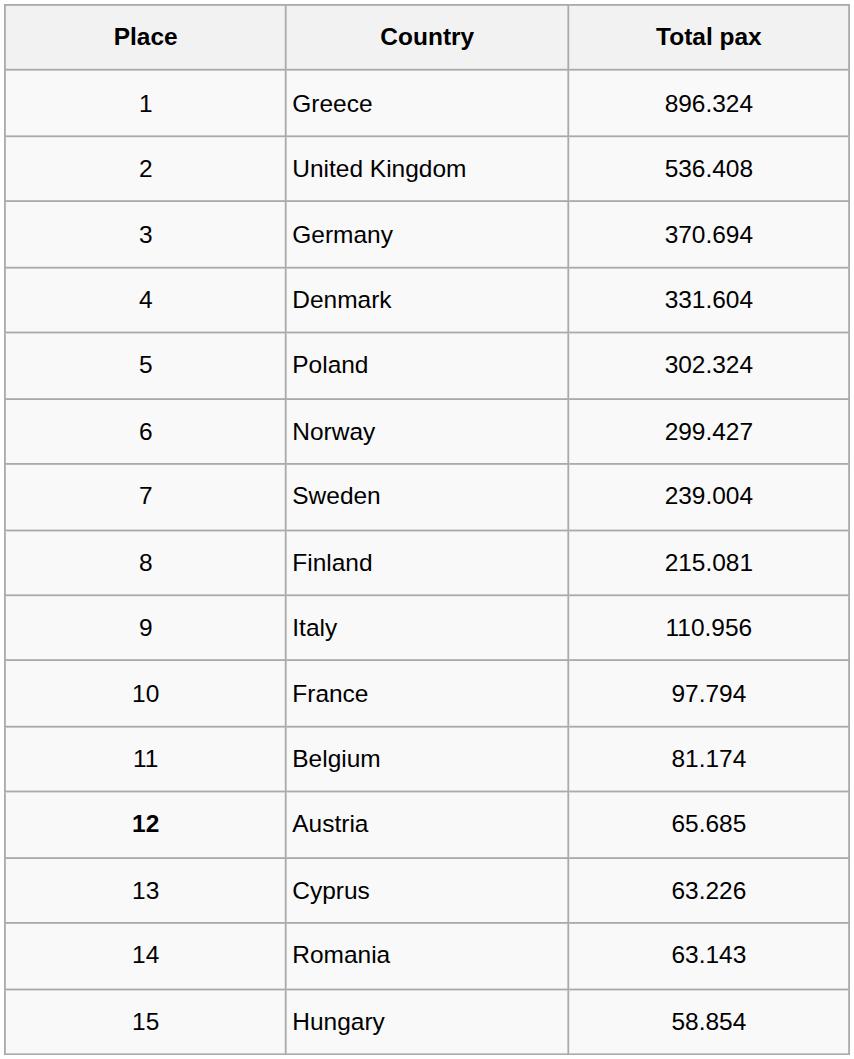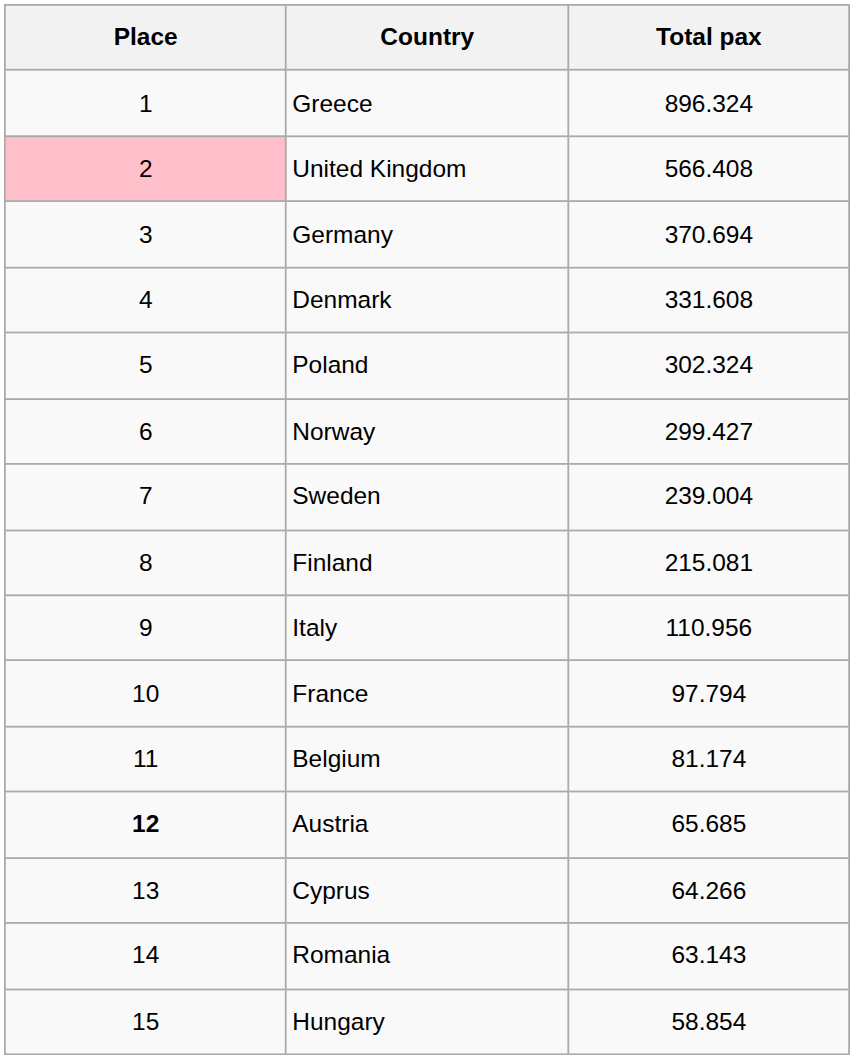 <table class="wikitable"  style="font-size:85%; width:align=;">
 <tr>
 <th style="text-align:center; width:150px; height:30px;">Place</th>
 <th style="text-align:center; width:150px; height:30px;">Country</th>
 <th style="text-align:center; width:150px; height:30px;">Total pax</th>
 </tr>
 <tr>
 <td style="text-align:center; width:150px; height:30px;">1</td>
 <td style="width:150px; height:30px;"> Greece</td>
 <td style="text-align:center; width:150px; height:30px;">896.324</td>
 </tr>
 <tr>
-<td style="text-align:center; width:150px; height:30px;">2</td>
+<td style="background: pink; text-align:center; width:150px; height:30px;">2</td>
 <td style="width:150px; height:30px;"> United Kingdom</td>
-<td style="text-align:center; width:150px; height:30px;">536.408</td>
+<td style="text-align:center; width:150px; height:30px;">566.408</td>
 </tr>
 <tr>
 <td style="text-align:center; width:150px; height:30px;">3</td>
 <td style="width:150px; height:30px;"> Germany</td>
 <td style="text-align:center; width:150px; height:30px;">370.694</td>
 </tr>
 <tr>
 <td style="text-align:center; width:150px; height:30px;">4</td>
 <td style="width:150px; height:30px;"> Denmark</td>
-<td style="text-align:center; width:150px; height:30px;">331.604</td>
+<td style="text-align:center; width:150px; height:30px;">331.608</td>
 </tr>
 <tr>
 <td style="text-align:center; width:150px; height:30px;">5</td>
 <td style="width:150px; height:30px;"> Poland</td>
 <td style="text-align:center; width:150px; height:30px;">302.324</td>
 </tr>
 <tr>
 <td style="text-align:center; width:150px; height:30px;">6</td>
 <td style="width:150px; height:30px;"> Norway</td>
 <td style="text-align:center; width:150px; height:30px;">299.427</td>
 </tr>
 <tr>
 <td style="text-align:center; width:150px; height:30px;">7</td>
 <td style="width:150px; height:30px;"> Sweden</td>
 <td style="text-align:center; width:150px; height:30px;">239.004</td>
 </tr>
 <tr>
 <td style="text-align:center; width:150px; height:30px;">8</td>
 <td style="width:150px; height:30px;"> Finland</td>
 <td style="text-align:center; width:150px; height:30px;">215.081</td>
 </tr>
 <tr>
 <td style="text-align:center; width:150px; height:30px;">9</td>
 <td style="width:150px; height:30px;"> Italy</td>
 <td style="text-align:center; width:150px; height:30px;">110.956</td>
 </tr>
 <tr>
 <td style="text-align:center; width:150px; height:30px;">10</td>
 <td style="width:150px; height:30px;"> France</td>
 <td style="text-align:center; width:150px; height:30px;">97.794</td>
 </tr>
 <tr>
 <td style="text-align:center; width:150px; height:30px;">11</td>
 <td style="width:150px; height:30px;"> Belgium</td>
 <td style="text-align:center; width:150px; height:30px;">81.174</td>
 </tr>
 <tr>
 <td style="text-align:center; width:150px; height:30px;"><strong>12</strong></td>
 <td style="width:150px; height:30px;"> Austria</td>
 <td style="text-align:center; width:150px; height:30px;">65.685</td>
 </tr>
 <tr>
 <td style="text-align:center; width:150px; height:30px;">13</td>
 <td style="width:150px; height:30px;"> Cyprus</td>
-<td style="text-align:center; width:150px; height:30px;">63.226</td>
+<td style="text-align:center; width:150px; height:30px;">64.266</td>
 </tr>
 <tr>
 <td style="text-align:center; width:150px; height:30px;">14</td>
 <td style="width:150px; height:30px;"> Romania</td>
 <td style="text-align:center; width:150px; height:30px;">63.143</td>
 </tr>
 <tr>
 <td style="text-align:center; width:150px; height:30px;">15</td>
 <td style="width:150px; height:30px;"> Hungary</td>
 <td style="text-align:center; width:150px; height:30px;">58.854</td>
 </tr>
 </table>
